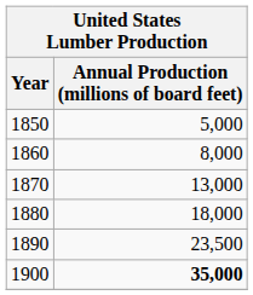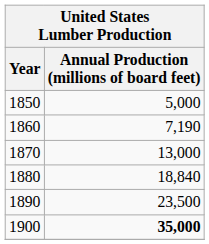 <table class=wikitable style="float:right;margin-left:10px">
 <tr>
 <th colspan=2>United States<br>Lumber Production </th>
 </tr>
 <tr>
 <th>Year</th>
 <th>Annual Production<br>(millions of board feet)</th>
 </tr>
 <tr>
 <td>1850</td>
 <td align=right>5,000</td>
 </tr>
 <tr>
 <td>1860</td>
-<td align=right>8,000</td>
+<td align=right>7,190</td>
 </tr>
 <tr>
 <td>1870</td>
 <td align=right>13,000</td>
 </tr>
 <tr>
 <td>1880</td>
-<td align=right>18,000</td>
+<td align=right>18,840</td>
 </tr>
 <tr>
 <td>1890</td>
 <td align=right>23,500</td>
 </tr>
 <tr>
 <td>1900</td>
 <td align=right><strong>35,000</strong></td>
 </tr>
 <tr>
 </tr>
 </table>
